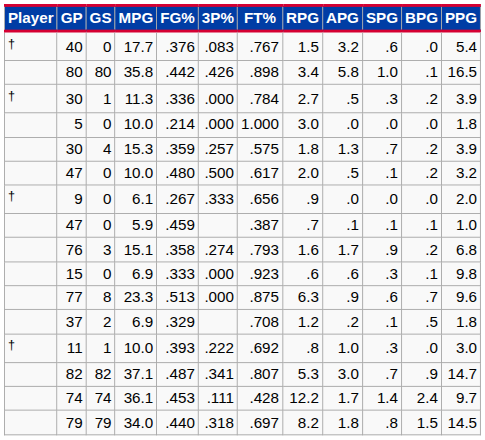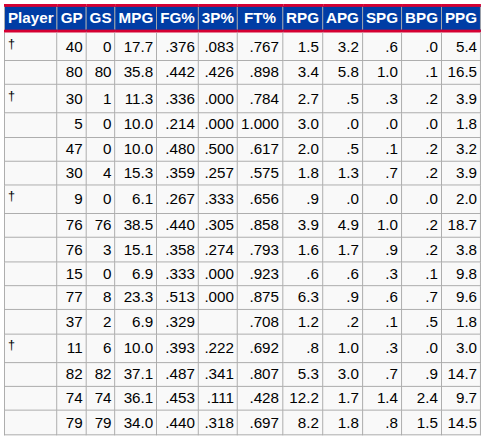 <table class="wikitable sortable" style="text-align:right;">
 <tr>
 <th style="background:#003DA5; color:#FFFFFF; border-top:#D50032 3px solid; border-bottom:#D50032 3px solid;">Player</th>
 <th style="background:#003DA5; color:#FFFFFF; border-top:#D50032 3px solid; border-bottom:#D50032 3px solid;">GP</th>
 <th style="background:#003DA5; color:#FFFFFF; border-top:#D50032 3px solid; border-bottom:#D50032 3px solid;">GS</th>
 <th style="background:#003DA5; color:#FFFFFF; border-top:#D50032 3px solid; border-bottom:#D50032 3px solid;">MPG</th>
 <th style="background:#003DA5; color:#FFFFFF; border-top:#D50032 3px solid; border-bottom:#D50032 3px solid;">FG%</th>
 <th style="background:#003DA5; color:#FFFFFF; border-top:#D50032 3px solid; border-bottom:#D50032 3px solid;">3P%</th>
 <th style="background:#003DA5; color:#FFFFFF; border-top:#D50032 3px solid; border-bottom:#D50032 3px solid;">FT%</th>
 <th style="background:#003DA5; color:#FFFFFF; border-top:#D50032 3px solid; border-bottom:#D50032 3px solid;">RPG</th>
 <th style="background:#003DA5; color:#FFFFFF; border-top:#D50032 3px solid; border-bottom:#D50032 3px solid;">APG</th>
 <th style="background:#003DA5; color:#FFFFFF; border-top:#D50032 3px solid; border-bottom:#D50032 3px solid;">SPG</th>
 <th style="background:#003DA5; color:#FFFFFF; border-top:#D50032 3px solid; border-bottom:#D50032 3px solid;">BPG</th>
 <th style="background:#003DA5; color:#FFFFFF; border-top:#D50032 3px solid; border-bottom:#D50032 3px solid;">PPG</th>
 </tr>
 <tr>
 <td style="text-align:left;"><sup>†</sup></td>
 <td>40</td>
 <td>0</td>
 <td>17.7</td>
 <td>.376</td>
 <td>.083</td>
 <td>.767</td>
 <td>1.5</td>
 <td>3.2</td>
 <td>.6</td>
 <td>.0</td>
 <td>5.4</td>
 </tr>
 <tr>
 <td style="text-align:left;"></td>
 <td>80</td>
 <td>80</td>
 <td>35.8</td>
 <td>.442</td>
 <td>.426</td>
 <td>.898</td>
 <td>3.4</td>
 <td>5.8</td>
 <td>1.0</td>
 <td>.1</td>
 <td>16.5</td>
 </tr>
 <tr>
 <td style="text-align:left;"><sup>†</sup></td>
 <td>30</td>
 <td>1</td>
 <td>11.3</td>
 <td>.336</td>
 <td>.000</td>
 <td>.784</td>
 <td>2.7</td>
 <td>.5</td>
 <td>.3</td>
 <td>.2</td>
 <td>3.9</td>
 </tr>
 <tr>
 <td style="text-align:left;"></td>
 <td>5</td>
 <td>0</td>
 <td>10.0</td>
 <td>.214</td>
 <td>.000</td>
 <td>1.000</td>
 <td>3.0</td>
 <td>.0</td>
 <td>.0</td>
 <td>.0</td>
 <td>1.8</td>
 </tr>
 <tr>
 <td style="text-align:left;"></td>
+<td>47</td>
+<td>0</td>
+<td>10.0</td>
+<td>.480</td>
+<td>.500</td>
+<td>.617</td>
+<td>2.0</td>
+<td>.5</td>
+<td>.1</td>
+<td>.2</td>
+<td>3.2</td>
+</tr>
+<tr>
+<td style="text-align:left;"></td>
 <td>30</td>
 <td>4</td>
 <td>15.3</td>
 <td>.359</td>
 <td>.257</td>
 <td>.575</td>
 <td>1.8</td>
 <td>1.3</td>
 <td>.7</td>
 <td>.2</td>
 <td>3.9</td>
-</tr>
-<tr>
-<td style="text-align:left;"></td>
-<td>47</td>
-<td>0</td>
-<td>10.0</td>
-<td>.480</td>
-<td>.500</td>
-<td>.617</td>
-<td>2.0</td>
-<td>.5</td>
-<td>.1</td>
-<td>.2</td>
-<td>3.2</td>
 </tr>
 <tr>
 <td style="text-align:left;"><sup>†</sup></td>
 <td>9</td>
 <td>0</td>
 <td>6.1</td>
 <td>.267</td>
 <td>.333</td>
 <td>.656</td>
 <td>.9</td>
 <td>.0</td>
 <td>.0</td>
 <td>.0</td>
 <td>2.0</td>
 </tr>
 <tr>
 <td style="text-align:left;"></td>
-<td>47</td>
-<td>0</td>
-<td>5.9</td>
-<td>.459</td>
-<td></td>
-<td>.387</td>
-<td>.7</td>
-<td>.1</td>
-<td>.1</td>
-<td>.1</td>
+<td>76</td>
+<td>76</td>
+<td>38.5</td>
+<td>.440</td>
+<td>.305</td>
+<td>.858</td>
+<td>3.9</td>
+<td>4.9</td>
 <td>1.0</td>
+<td>.2</td>
+<td>18.7</td>
 </tr>
 <tr>
 <td style="text-align:left;"></td>
 <td>76</td>
 <td>3</td>
 <td>15.1</td>
 <td>.358</td>
 <td>.274</td>
 <td>.793</td>
 <td>1.6</td>
 <td>1.7</td>
 <td>.9</td>
 <td>.2</td>
-<td>6.8</td>
+<td>3.8</td>
 </tr>
 <tr>
 <td style="text-align:left;"></td>
 <td>15</td>
 <td>0</td>
 <td>6.9</td>
 <td>.333</td>
 <td>.000</td>
 <td>.923</td>
 <td>.6</td>
 <td>.6</td>
 <td>.3</td>
 <td>.1</td>
 <td>9.8</td>
 </tr>
 <tr>
 <td style="text-align:left;"></td>
 <td>77</td>
 <td>8</td>
 <td>23.3</td>
 <td>.513</td>
 <td>.000</td>
 <td>.875</td>
 <td>6.3</td>
 <td>.9</td>
 <td>.6</td>
 <td>.7</td>
 <td>9.6</td>
 </tr>
 <tr>
 <td style="text-align:left;"></td>
 <td>37</td>
 <td>2</td>
 <td>6.9</td>
 <td>.329</td>
 <td></td>
 <td>.708</td>
 <td>1.2</td>
 <td>.2</td>
 <td>.1</td>
 <td>.5</td>
 <td>1.8</td>
 </tr>
 <tr>
 <td style="text-align:left;"><sup>†</sup></td>
 <td>11</td>
-<td>1</td>
+<td>6</td>
 <td>10.0</td>
 <td>.393</td>
 <td>.222</td>
 <td>.692</td>
 <td>.8</td>
 <td>1.0</td>
 <td>.3</td>
 <td>.0</td>
 <td>3.0</td>
 </tr>
 <tr>
 <td style="text-align:left;"></td>
 <td>82</td>
 <td>82</td>
 <td>37.1</td>
 <td>.487</td>
 <td>.341</td>
 <td>.807</td>
 <td>5.3</td>
 <td>3.0</td>
 <td>.7</td>
 <td>.9</td>
 <td>14.7</td>
 </tr>
 <tr>
 <td style="text-align:left;"></td>
 <td>74</td>
 <td>74</td>
 <td>36.1</td>
 <td>.453</td>
 <td>.111</td>
 <td>.428</td>
 <td>12.2</td>
 <td>1.7</td>
 <td>1.4</td>
 <td>2.4</td>
 <td>9.7</td>
 </tr>
 <tr>
 <td style="text-align:left;"></td>
 <td>79</td>
 <td>79</td>
 <td>34.0</td>
 <td>.440</td>
 <td>.318</td>
 <td>.697</td>
 <td>8.2</td>
 <td>1.8</td>
 <td>.8</td>
 <td>1.5</td>
 <td>14.5</td>
 </tr>
 </table>
